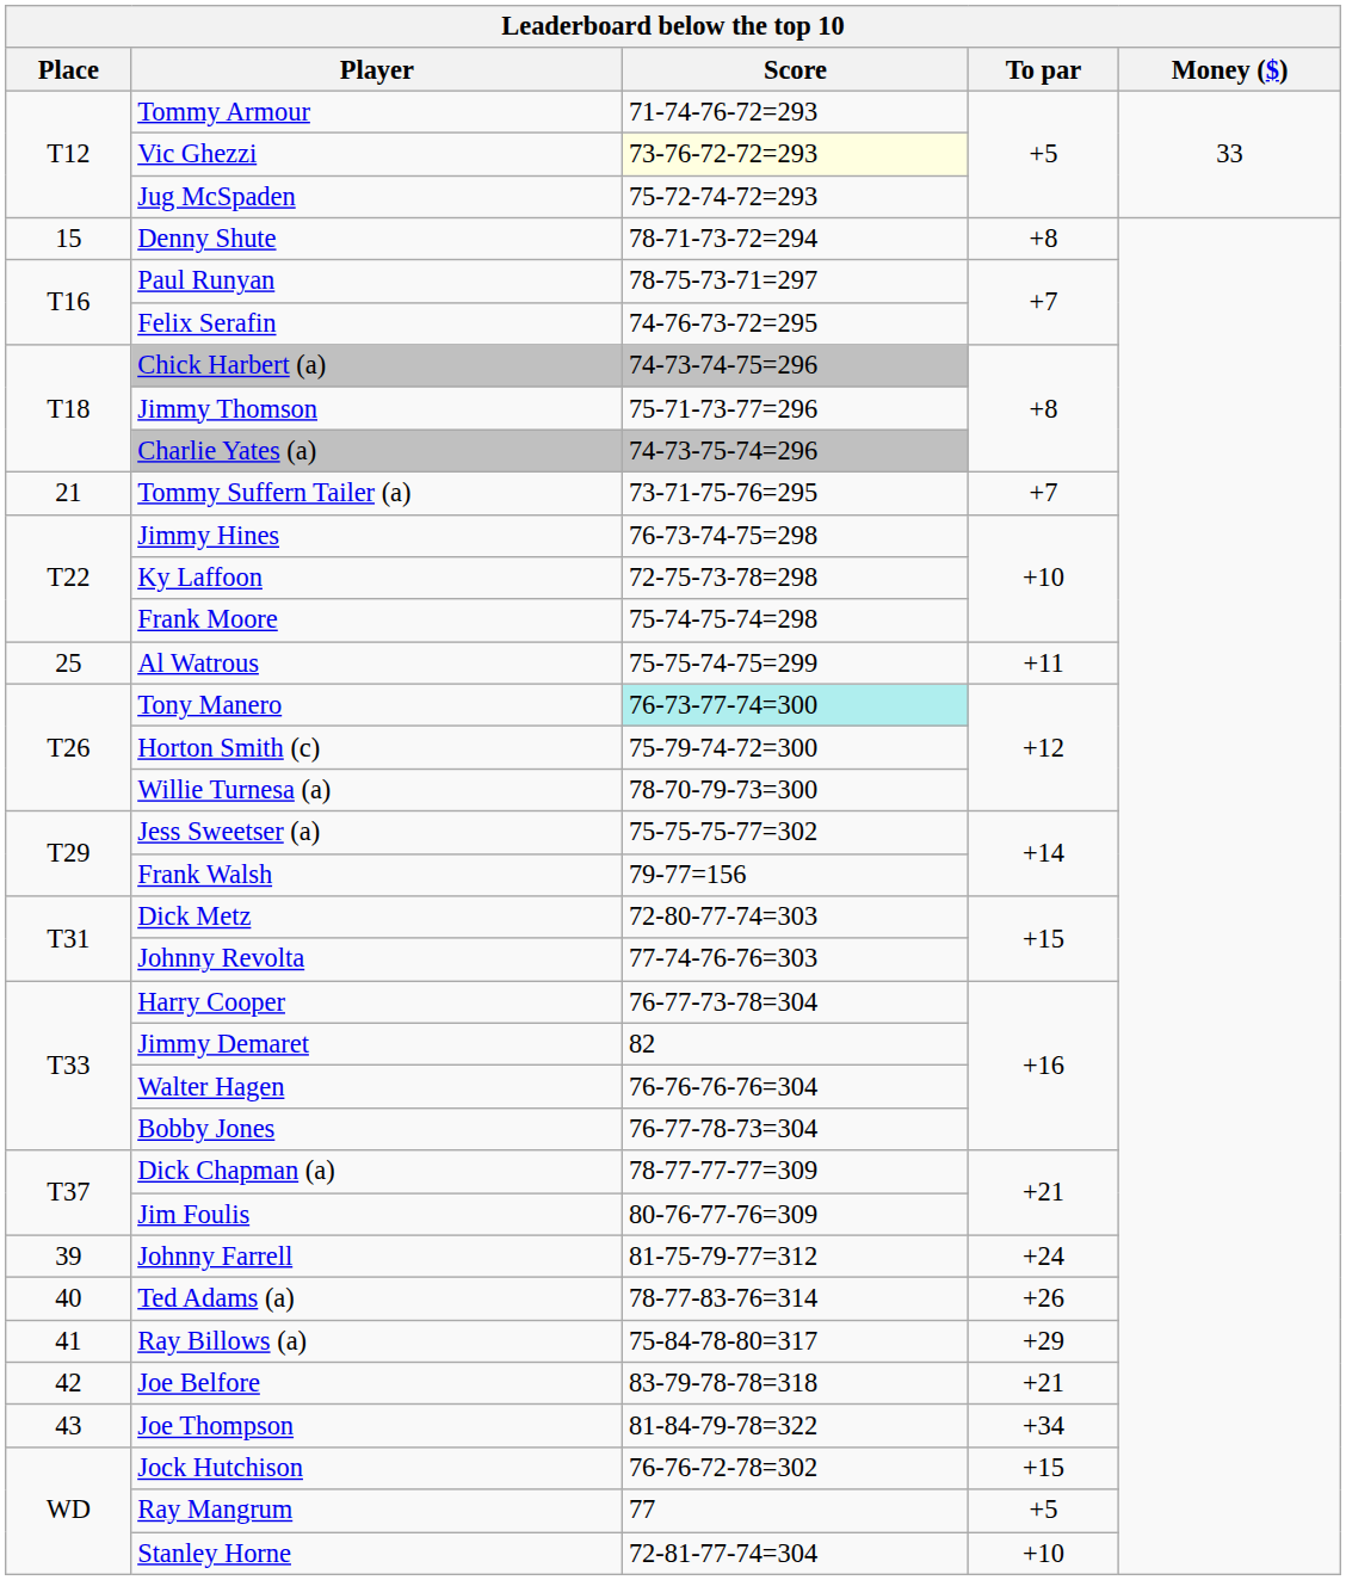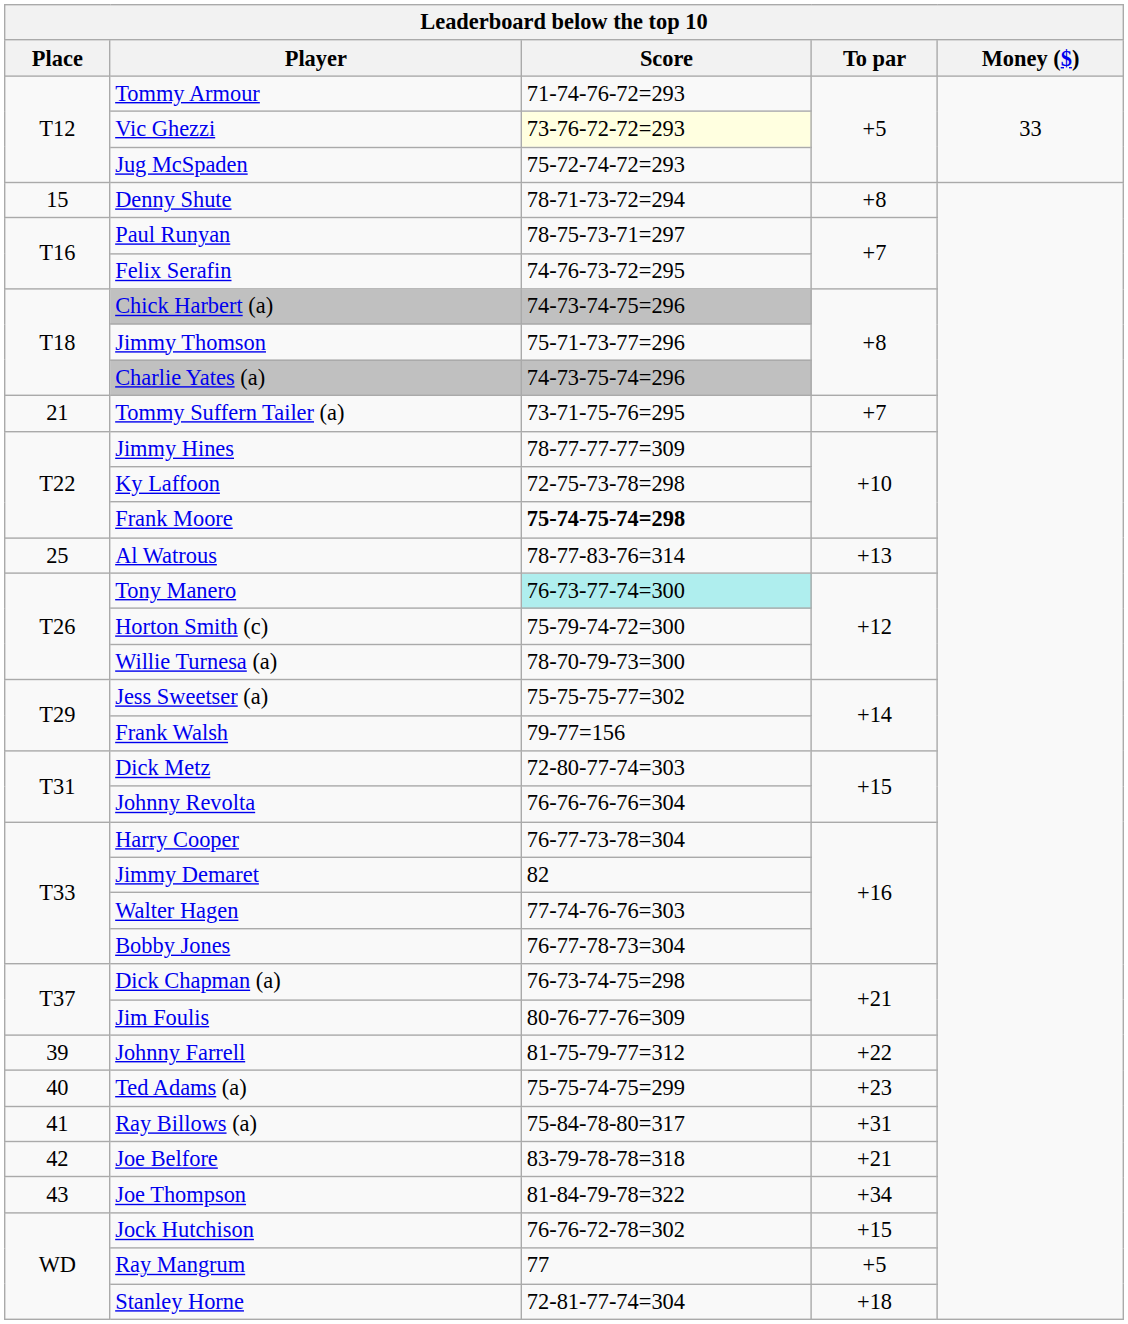 <table class="collapsible collapsed wikitable" style="width:50em;margin-top:-1px;">
 <tr>
 <th scope="col" colspan="6">Leaderboard below the top 10</th>
 </tr>
 <tr>
 <th>Place</th>
 <th>Player</th>
 <th>Score</th>
 <th>To par</th>
 <th>Money (<a href='#'>$</a>)</th>
 </tr>
 <tr>
 <td rowspan=3 align=center>T12</td>
 <td> <a href='#'>Tommy Armour</a></td>
 <td>71-74-76-72=293</td>
 <td rowspan=3 align=center>+5</td>
 <td rowspan=3 align=center>33</td>
 </tr>
 <tr>
 <td> <a href='#'>Vic Ghezzi</a></td>
 <td style="background: lightyellow;">73-76-72-72=293</td>
 </tr>
 <tr>
 <td> <a href='#'>Jug McSpaden</a></td>
 <td>75-72-74-72=293</td>
 </tr>
 <tr>
 <td align=center>15</td>
 <td> <a href='#'>Denny Shute</a></td>
 <td>78-71-73-72=294</td>
 <td align=center>+8</td>
 <td rowspan=32 align=center></td>
 </tr>
 <tr>
 <td rowspan=2 align=center>T16</td>
 <td> <a href='#'>Paul Runyan</a></td>
 <td>78-75-73-71=297</td>
 <td rowspan=2 align=center>+7</td>
 </tr>
 <tr>
 <td> <a href='#'>Felix Serafin</a></td>
 <td>74-76-73-72=295</td>
 </tr>
 <tr>
 <td rowspan=3 align=center>T18</td>
 <td style="background:silver"> <a href='#'>Chick Harbert</a> (a)</td>
 <td style="background:silver">74-73-74-75=296</td>
 <td rowspan=3 align=center>+8</td>
 </tr>
 <tr>
 <td> <a href='#'>Jimmy Thomson</a></td>
 <td>75-71-73-77=296</td>
 </tr>
 <tr>
 <td style="background:silver"> <a href='#'>Charlie Yates</a> (a)</td>
 <td style="background:silver">74-73-75-74=296</td>
 </tr>
 <tr>
 <td align=center>21</td>
 <td> <a href='#'>Tommy Suffern Tailer</a> (a)</td>
 <td>73-71-75-76=295</td>
 <td align=center>+7</td>
 </tr>
 <tr>
 <td rowspan=3 align=center>T22</td>
 <td> <a href='#'>Jimmy Hines</a></td>
-<td>76-73-74-75=298</td>
+<td>78-77-77-77=309</td>
 <td rowspan=3 align=center>+10</td>
 </tr>
 <tr>
 <td> <a href='#'>Ky Laffoon</a></td>
 <td>72-75-73-78=298</td>
 </tr>
 <tr>
 <td> <a href='#'>Frank Moore</a></td>
-<td>75-74-75-74=298</td>
+<td><strong>75-74-75-74=298</strong></td>
 </tr>
 <tr>
 <td align=center>25</td>
 <td> <a href='#'>Al Watrous</a></td>
-<td>75-75-74-75=299</td>
-<td align=center>+11</td>
+<td>78-77-83-76=314</td>
+<td align=center>+13</td>
 </tr>
 <tr>
 <td rowspan=3 align=center>T26</td>
 <td> <a href='#'>Tony Manero</a></td>
 <td style="background: paleturquoise;">76-73-77-74=300</td>
 <td rowspan=3 align=center>+12</td>
 </tr>
 <tr>
 <td> <a href='#'>Horton Smith</a> (c)</td>
 <td>75-79-74-72=300</td>
 </tr>
 <tr>
 <td> <a href='#'>Willie Turnesa</a> (a)</td>
 <td>78-70-79-73=300</td>
 </tr>
 <tr>
 <td rowspan=2 align=center>T29</td>
 <td> <a href='#'>Jess Sweetser</a> (a)</td>
 <td>75-75-75-77=302</td>
 <td rowspan=2 align=center>+14</td>
 </tr>
 <tr>
 <td> <a href='#'>Frank Walsh</a></td>
 <td>79-77=156</td>
 </tr>
 <tr>
 <td rowspan=2 align=center>T31</td>
 <td> <a href='#'>Dick Metz</a></td>
 <td>72-80-77-74=303</td>
 <td rowspan=2 align=center>+15</td>
 </tr>
 <tr>
 <td> <a href='#'>Johnny Revolta</a></td>
-<td>77-74-76-76=303</td>
+<td>76-76-76-76=304</td>
 </tr>
 <tr>
 <td rowspan=4 align=center>T33</td>
 <td> <a href='#'>Harry Cooper</a></td>
 <td>76-77-73-78=304</td>
 <td rowspan=4 align=center>+16</td>
 </tr>
 <tr>
 <td> <a href='#'>Jimmy Demaret</a></td>
 <td>82</td>
 </tr>
 <tr>
 <td> <a href='#'>Walter Hagen</a></td>
-<td>76-76-76-76=304</td>
+<td>77-74-76-76=303</td>
 </tr>
 <tr>
 <td> <a href='#'>Bobby Jones</a></td>
 <td>76-77-78-73=304</td>
 </tr>
 <tr>
 <td rowspan=2 align=center>T37</td>
 <td> <a href='#'>Dick Chapman</a> (a)</td>
-<td>78-77-77-77=309</td>
+<td>76-73-74-75=298</td>
 <td rowspan=2 align=center>+21</td>
 </tr>
 <tr>
 <td> <a href='#'>Jim Foulis</a></td>
 <td>80-76-77-76=309</td>
 </tr>
 <tr>
 <td align=center>39</td>
 <td> <a href='#'>Johnny Farrell</a></td>
 <td>81-75-79-77=312</td>
-<td align=center>+24</td>
+<td align=center>+22</td>
 </tr>
 <tr>
 <td align=center>40</td>
 <td> <a href='#'>Ted Adams</a> (a)</td>
-<td>78-77-83-76=314</td>
-<td align=center>+26</td>
+<td>75-75-74-75=299</td>
+<td align=center>+23</td>
 </tr>
 <tr>
 <td align=center>41</td>
 <td> <a href='#'>Ray Billows</a> (a)</td>
 <td>75-84-78-80=317</td>
-<td align=center>+29</td>
+<td align=center>+31</td>
 </tr>
 <tr>
 <td align=center>42</td>
 <td> <a href='#'>Joe Belfore</a></td>
 <td>83-79-78-78=318</td>
 <td align=center>+21</td>
 </tr>
 <tr>
 <td align=center>43</td>
 <td> <a href='#'>Joe Thompson</a></td>
 <td>81-84-79-78=322</td>
 <td align=center>+34</td>
 </tr>
 <tr>
 <td rowspan=3 align=center>WD</td>
 <td> <a href='#'>Jock Hutchison</a></td>
 <td>76-76-72-78=302</td>
 <td align=center>+15</td>
 </tr>
 <tr>
 <td> <a href='#'>Ray Mangrum</a></td>
 <td>77</td>
 <td align=center>+5</td>
 </tr>
 <tr>
 <td> <a href='#'>Stanley Horne</a></td>
 <td>72-81-77-74=304</td>
-<td align=center>+10</td>
+<td align=center>+18</td>
 </tr>
 </table>
